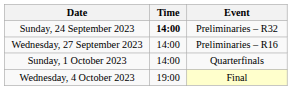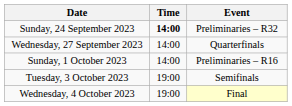 <table class="wikitable" style="text-align:center;">
 <tr>
 <th width=220>Date</th>
 <th width=50>Time</th>
 <th width=150>Event</th>
 </tr>
 <tr>
 <td>Sunday, 24 September 2023</td>
 <td><strong>14:00</strong></td>
 <td>Preliminaries – R32</td>
 </tr>
 <tr>
 <td>Wednesday, 27 September 2023</td>
 <td>14:00</td>
-<td>Preliminaries – R16</td>
+<td>Quarterfinals</td>
 </tr>
 <tr>
 <td>Sunday, 1 October 2023</td>
 <td>14:00</td>
-<td>Quarterfinals</td>
+<td>Preliminaries – R16</td>
+</tr>
+<tr>
+<td>Tuesday, 3 October 2023</td>
+<td>19:00</td>
+<td>Semifinals</td>
 </tr>
 <tr>
 <td>Wednesday, 4 October 2023</td>
 <td>19:00</td>
 <td bgcolor=ffffcc>Final</td>
 </tr>
 </table>
